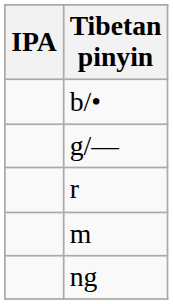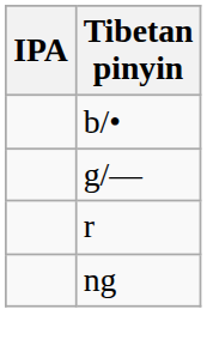 <table class="wikitable">
 <tr>
 <th>IPA</th>
 <th>Tibetan<br>pinyin</th>
 </tr>
 <tr ---->
 <td></td>
 <td>b/•</td>
 </tr>
 <tr ---->
 <td></td>
 <td>g/—</td>
 </tr>
 <tr ---->
 <td></td>
 <td>r</td>
 </tr>
 <tr ---->
 <td></td>
-<td>m</td>
-</tr>
-<tr ---->
-<td></td>
 <td>ng</td>
 </tr>
 </table>
